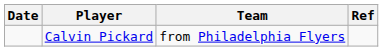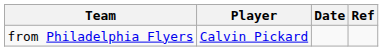 <table class="wikitable">
 <tr>
+<th>Team</th>
+<th>Player</th>
 <th>Date</th>
-<th>Player</th>
-<th>Team</th>
 <th>Ref</th>
 </tr>
 <tr>
+<td>from <a href='#'>Philadelphia Flyers</a></td>
+<td><a href='#'>Calvin Pickard</a></td>
 <td></td>
-<td><a href='#'>Calvin Pickard</a></td>
-<td>from <a href='#'>Philadelphia Flyers</a></td>
 <td></td>
 </tr>
 </table>
